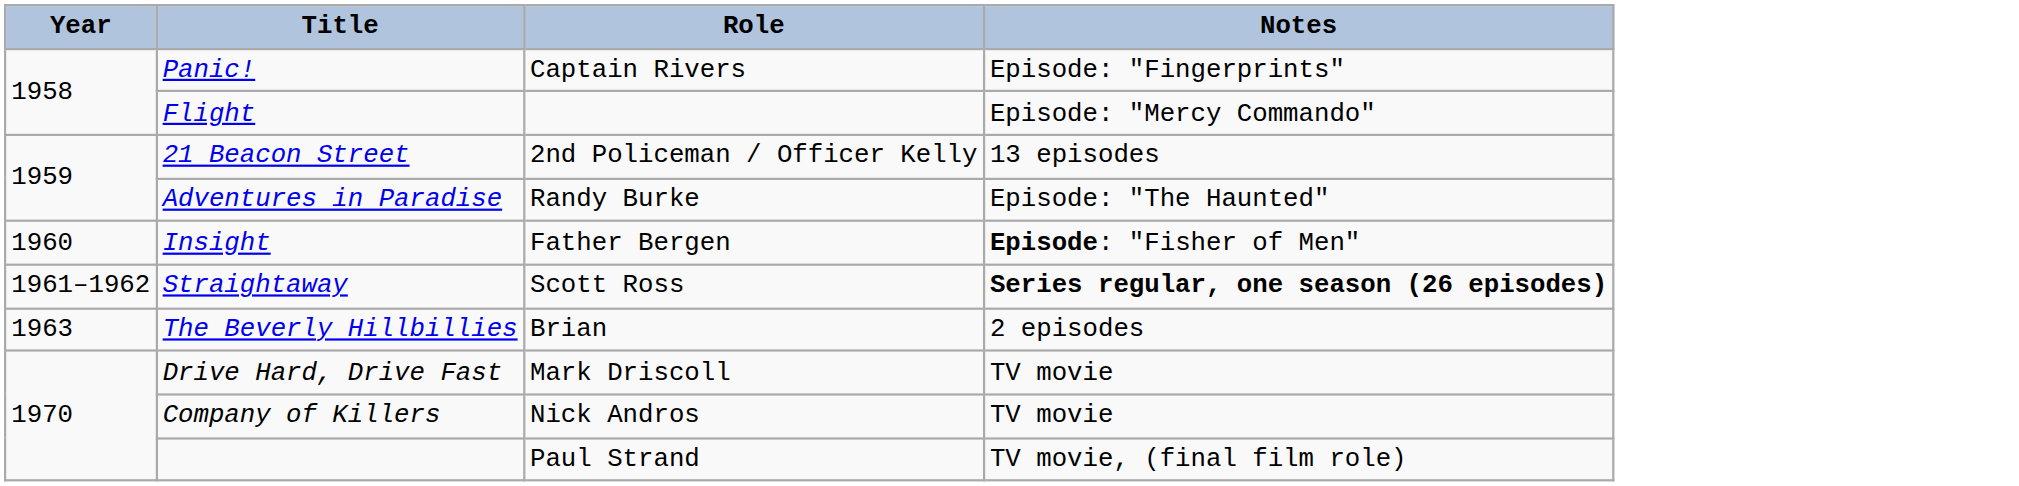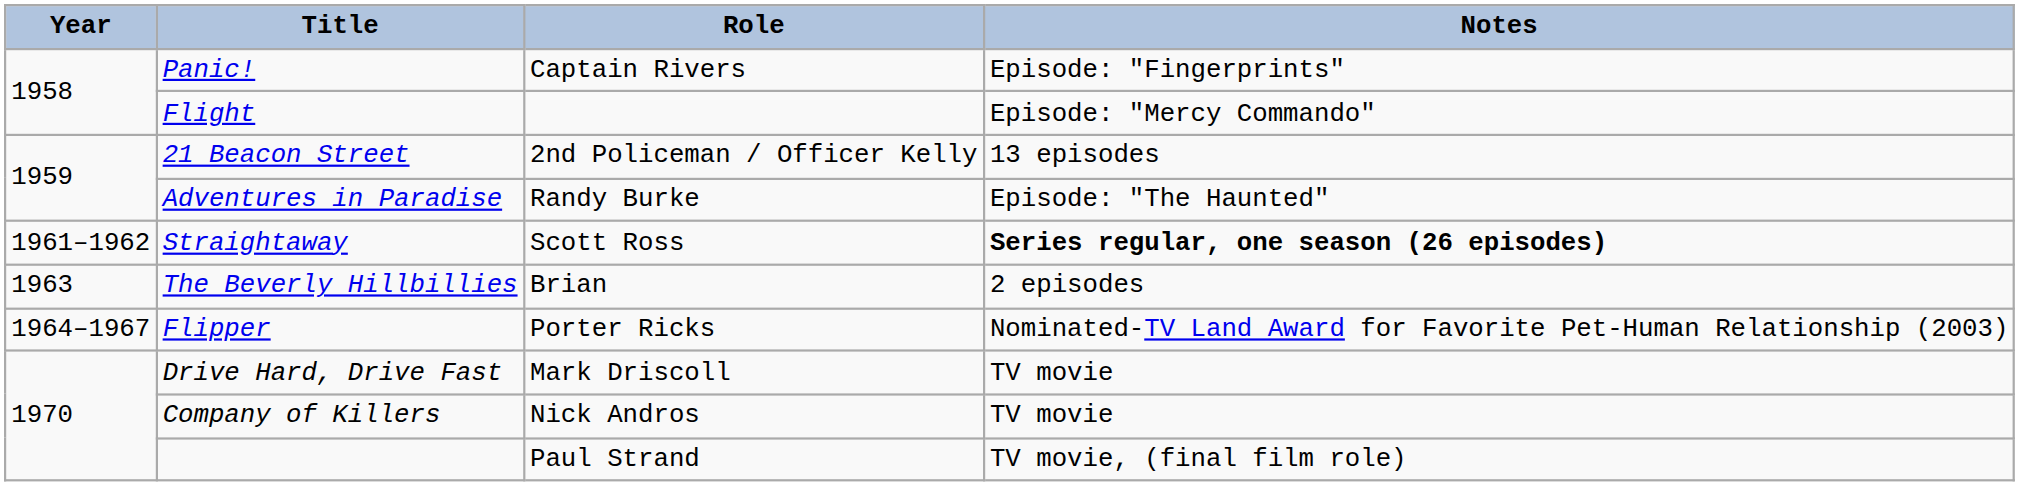 <table class="wikitable" style="font-size:90%;">
 <tr>
 <th style="background:#B0C4DE;">Year</th>
 <th style="background:#B0C4DE;">Title</th>
 <th style="background:#B0C4DE;">Role</th>
 <th style="background:#B0C4DE;">Notes</th>
 </tr>
 <tr>
 <td rowspan="2">1958</td>
 <td><em><a href='#'>Panic!</a></em></td>
 <td>Captain Rivers</td>
 <td>Episode: "Fingerprints"</td>
 </tr>
 <tr>
 <td><em><a href='#'>Flight</a></em></td>
 <td></td>
 <td>Episode: "Mercy Commando"</td>
 </tr>
 <tr>
 <td rowspan="2">1959</td>
 <td><em><a href='#'>21 Beacon Street</a></em></td>
 <td>2nd Policeman / Officer Kelly</td>
 <td>13 episodes</td>
 </tr>
 <tr>
 <td><em><a href='#'>Adventures in Paradise</a></em></td>
 <td>Randy Burke</td>
 <td>Episode: "The Haunted"</td>
 </tr>
 <tr>
-<td>1960</td>
-<td><em><a href='#'>Insight</a></em></td>
-<td>Father Bergen</td>
-<td><strong>Episode</strong>: "Fisher of Men"</td>
-</tr>
-<tr>
 <td>1961–1962</td>
 <td><em><a href='#'>Straightaway</a></em></td>
 <td>Scott Ross</td>
 <td><strong>Series regular, one season (26 episodes)</strong></td>
 </tr>
 <tr>
 <td>1963</td>
 <td><em><a href='#'>The Beverly Hillbillies</a></em></td>
 <td>Brian</td>
 <td>2 episodes</td>
+</tr>
+<tr>
+<td>1964–1967</td>
+<td><em><a href='#'>Flipper</a></em></td>
+<td>Porter Ricks</td>
+<td>Nominated-<a href='#'>TV Land Award</a> for Favorite Pet-Human Relationship (2003)</td>
 </tr>
 <tr>
 <td rowspan="3">1970</td>
 <td><em>Drive Hard, Drive Fast</em></td>
 <td>Mark Driscoll</td>
 <td>TV movie</td>
 </tr>
 <tr>
 <td><em>Company of Killers</em></td>
 <td>Nick Andros</td>
 <td>TV movie</td>
 </tr>
 <tr>
 <td><em></em></td>
 <td>Paul Strand</td>
 <td>TV movie, (final film role)</td>
 </tr>
 </table>
